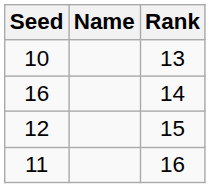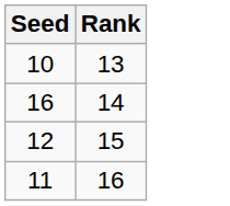 <table class="wikitable" style="text-align:center;">
 <tr>
 <th>Seed</th>
-<th>Name</th>
 <th>Rank</th>
 </tr>
 <tr>
 <td>10</td>
-<td align=left></td>
 <td>13</td>
 </tr>
 <tr>
 <td>16</td>
-<td align=left></td>
 <td>14</td>
 </tr>
 <tr>
 <td>12</td>
-<td align=left></td>
 <td>15</td>
 </tr>
 <tr>
 <td>11</td>
-<td align=left></td>
 <td>16</td>
 </tr>
 </table>
